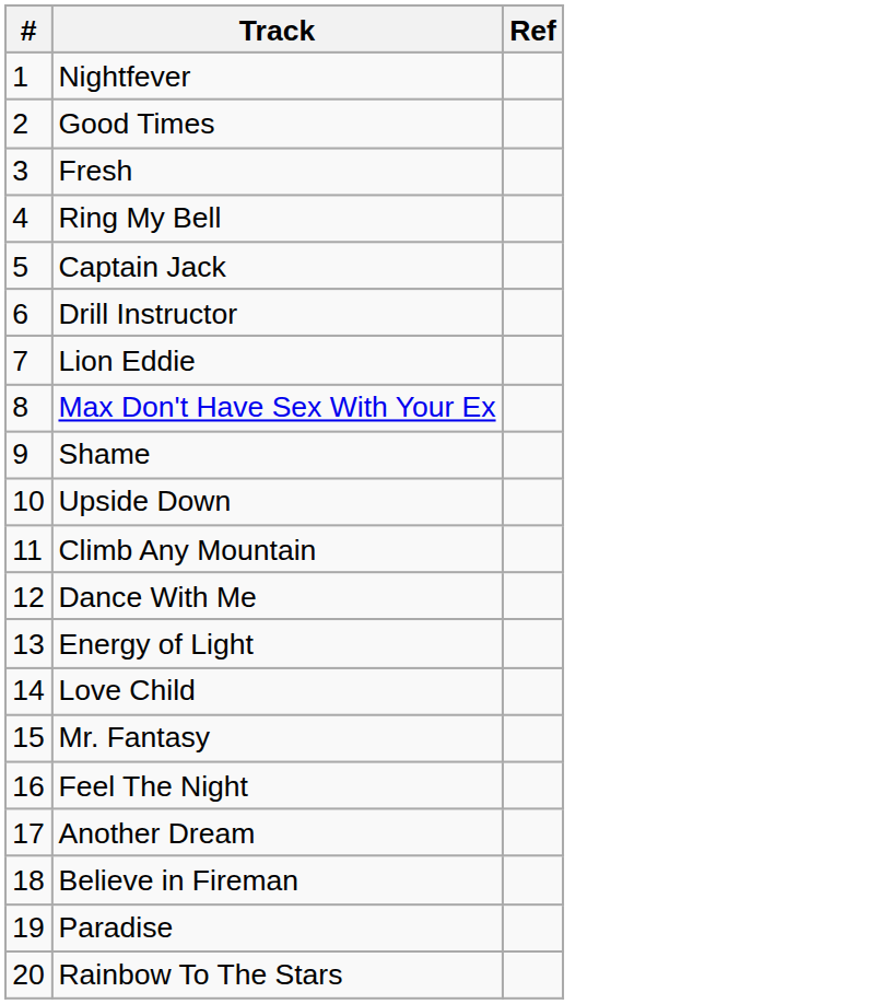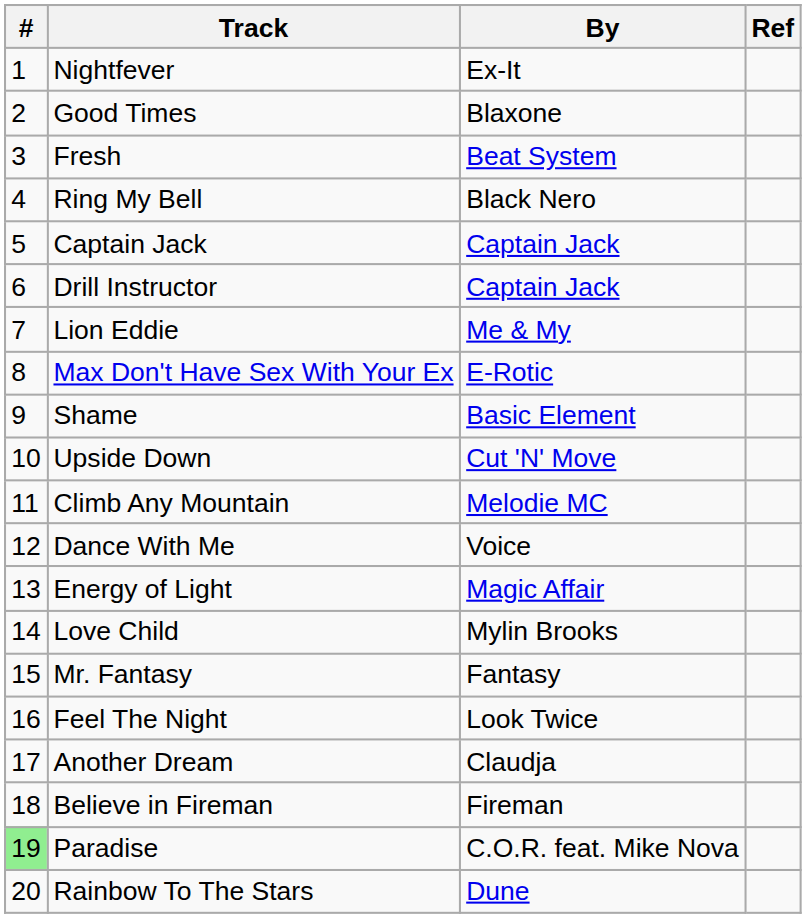 <table class="wikitable" style="font-size: small;">
 <tr>
 <th>#</th>
 <th>Track</th>
+<th>By</th>
 <th>Ref</th>
 </tr>
 <tr>
 <td>1</td>
 <td>Nightfever</td>
+<td>Ex-It</td>
 <td></td>
 </tr>
 <tr>
 <td>2</td>
 <td>Good Times</td>
+<td>Blaxone</td>
 <td></td>
 </tr>
 <tr>
 <td>3</td>
 <td>Fresh</td>
+<td><a href='#'>Beat System</a></td>
 <td></td>
 </tr>
 <tr>
 <td>4</td>
 <td>Ring My Bell</td>
+<td>Black Nero</td>
 <td></td>
 </tr>
 <tr>
 <td>5</td>
 <td>Captain Jack</td>
+<td><a href='#'>Captain Jack</a></td>
 <td></td>
 </tr>
 <tr>
 <td>6</td>
 <td>Drill Instructor</td>
+<td><a href='#'>Captain Jack</a></td>
 <td></td>
 </tr>
 <tr>
 <td>7</td>
 <td>Lion Eddie</td>
+<td><a href='#'>Me & My</a></td>
 <td></td>
 </tr>
 <tr>
 <td>8</td>
 <td><a href='#'>Max Don't Have Sex With Your Ex</a></td>
+<td><a href='#'>E-Rotic</a></td>
 <td></td>
 </tr>
 <tr>
 <td>9</td>
 <td>Shame</td>
+<td><a href='#'>Basic Element</a></td>
 <td></td>
 </tr>
 <tr>
 <td>10</td>
 <td>Upside Down</td>
+<td><a href='#'>Cut 'N' Move</a></td>
 <td></td>
 </tr>
 <tr>
 <td>11</td>
 <td>Climb Any Mountain</td>
+<td><a href='#'>Melodie MC</a></td>
 <td></td>
 </tr>
 <tr>
 <td>12</td>
 <td>Dance With Me</td>
+<td>Voice</td>
 <td></td>
 </tr>
 <tr>
 <td>13</td>
 <td>Energy of Light</td>
+<td><a href='#'>Magic Affair</a></td>
 <td></td>
 </tr>
 <tr>
 <td>14</td>
 <td>Love Child</td>
+<td>Mylin Brooks</td>
 <td></td>
 </tr>
 <tr>
 <td>15</td>
 <td>Mr. Fantasy</td>
+<td>Fantasy</td>
 <td></td>
 </tr>
 <tr>
 <td>16</td>
 <td>Feel The Night</td>
+<td>Look Twice</td>
 <td></td>
 </tr>
 <tr>
 <td>17</td>
 <td>Another Dream</td>
+<td>Claudja</td>
 <td></td>
 </tr>
 <tr>
 <td>18</td>
 <td>Believe in Fireman</td>
+<td>Fireman</td>
 <td></td>
 </tr>
 <tr>
-<td>19</td>
+<td style="background: lightgreen;">19</td>
 <td>Paradise</td>
+<td>C.O.R. feat. Mike Nova</td>
 <td></td>
 </tr>
 <tr>
 <td>20</td>
 <td>Rainbow To The Stars</td>
+<td><a href='#'>Dune</a></td>
 <td></td>
 </tr>
 </table>
